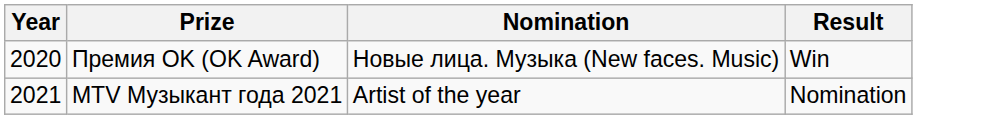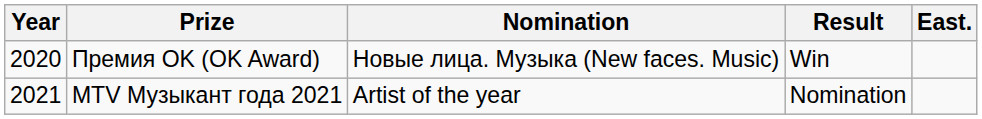 <table class="wikitable">
 <tr>
 <th>Year</th>
 <th>Prize</th>
 <th>Nomination</th>
 <th>Result</th>
+<th>East.</th>
 </tr>
 <tr>
 <td>2020</td>
 <td>Премия OK (OK Award)</td>
 <td>Новые лица. Музыка (New faces. Music)</td>
 <td>Win</td>
+<td></td>
 </tr>
 <tr>
 <td>2021</td>
 <td>MTV Музыкант года 2021</td>
 <td>Artist of the year</td>
 <td>Nomination</td>
+<td></td>
 </tr>
 </table>
